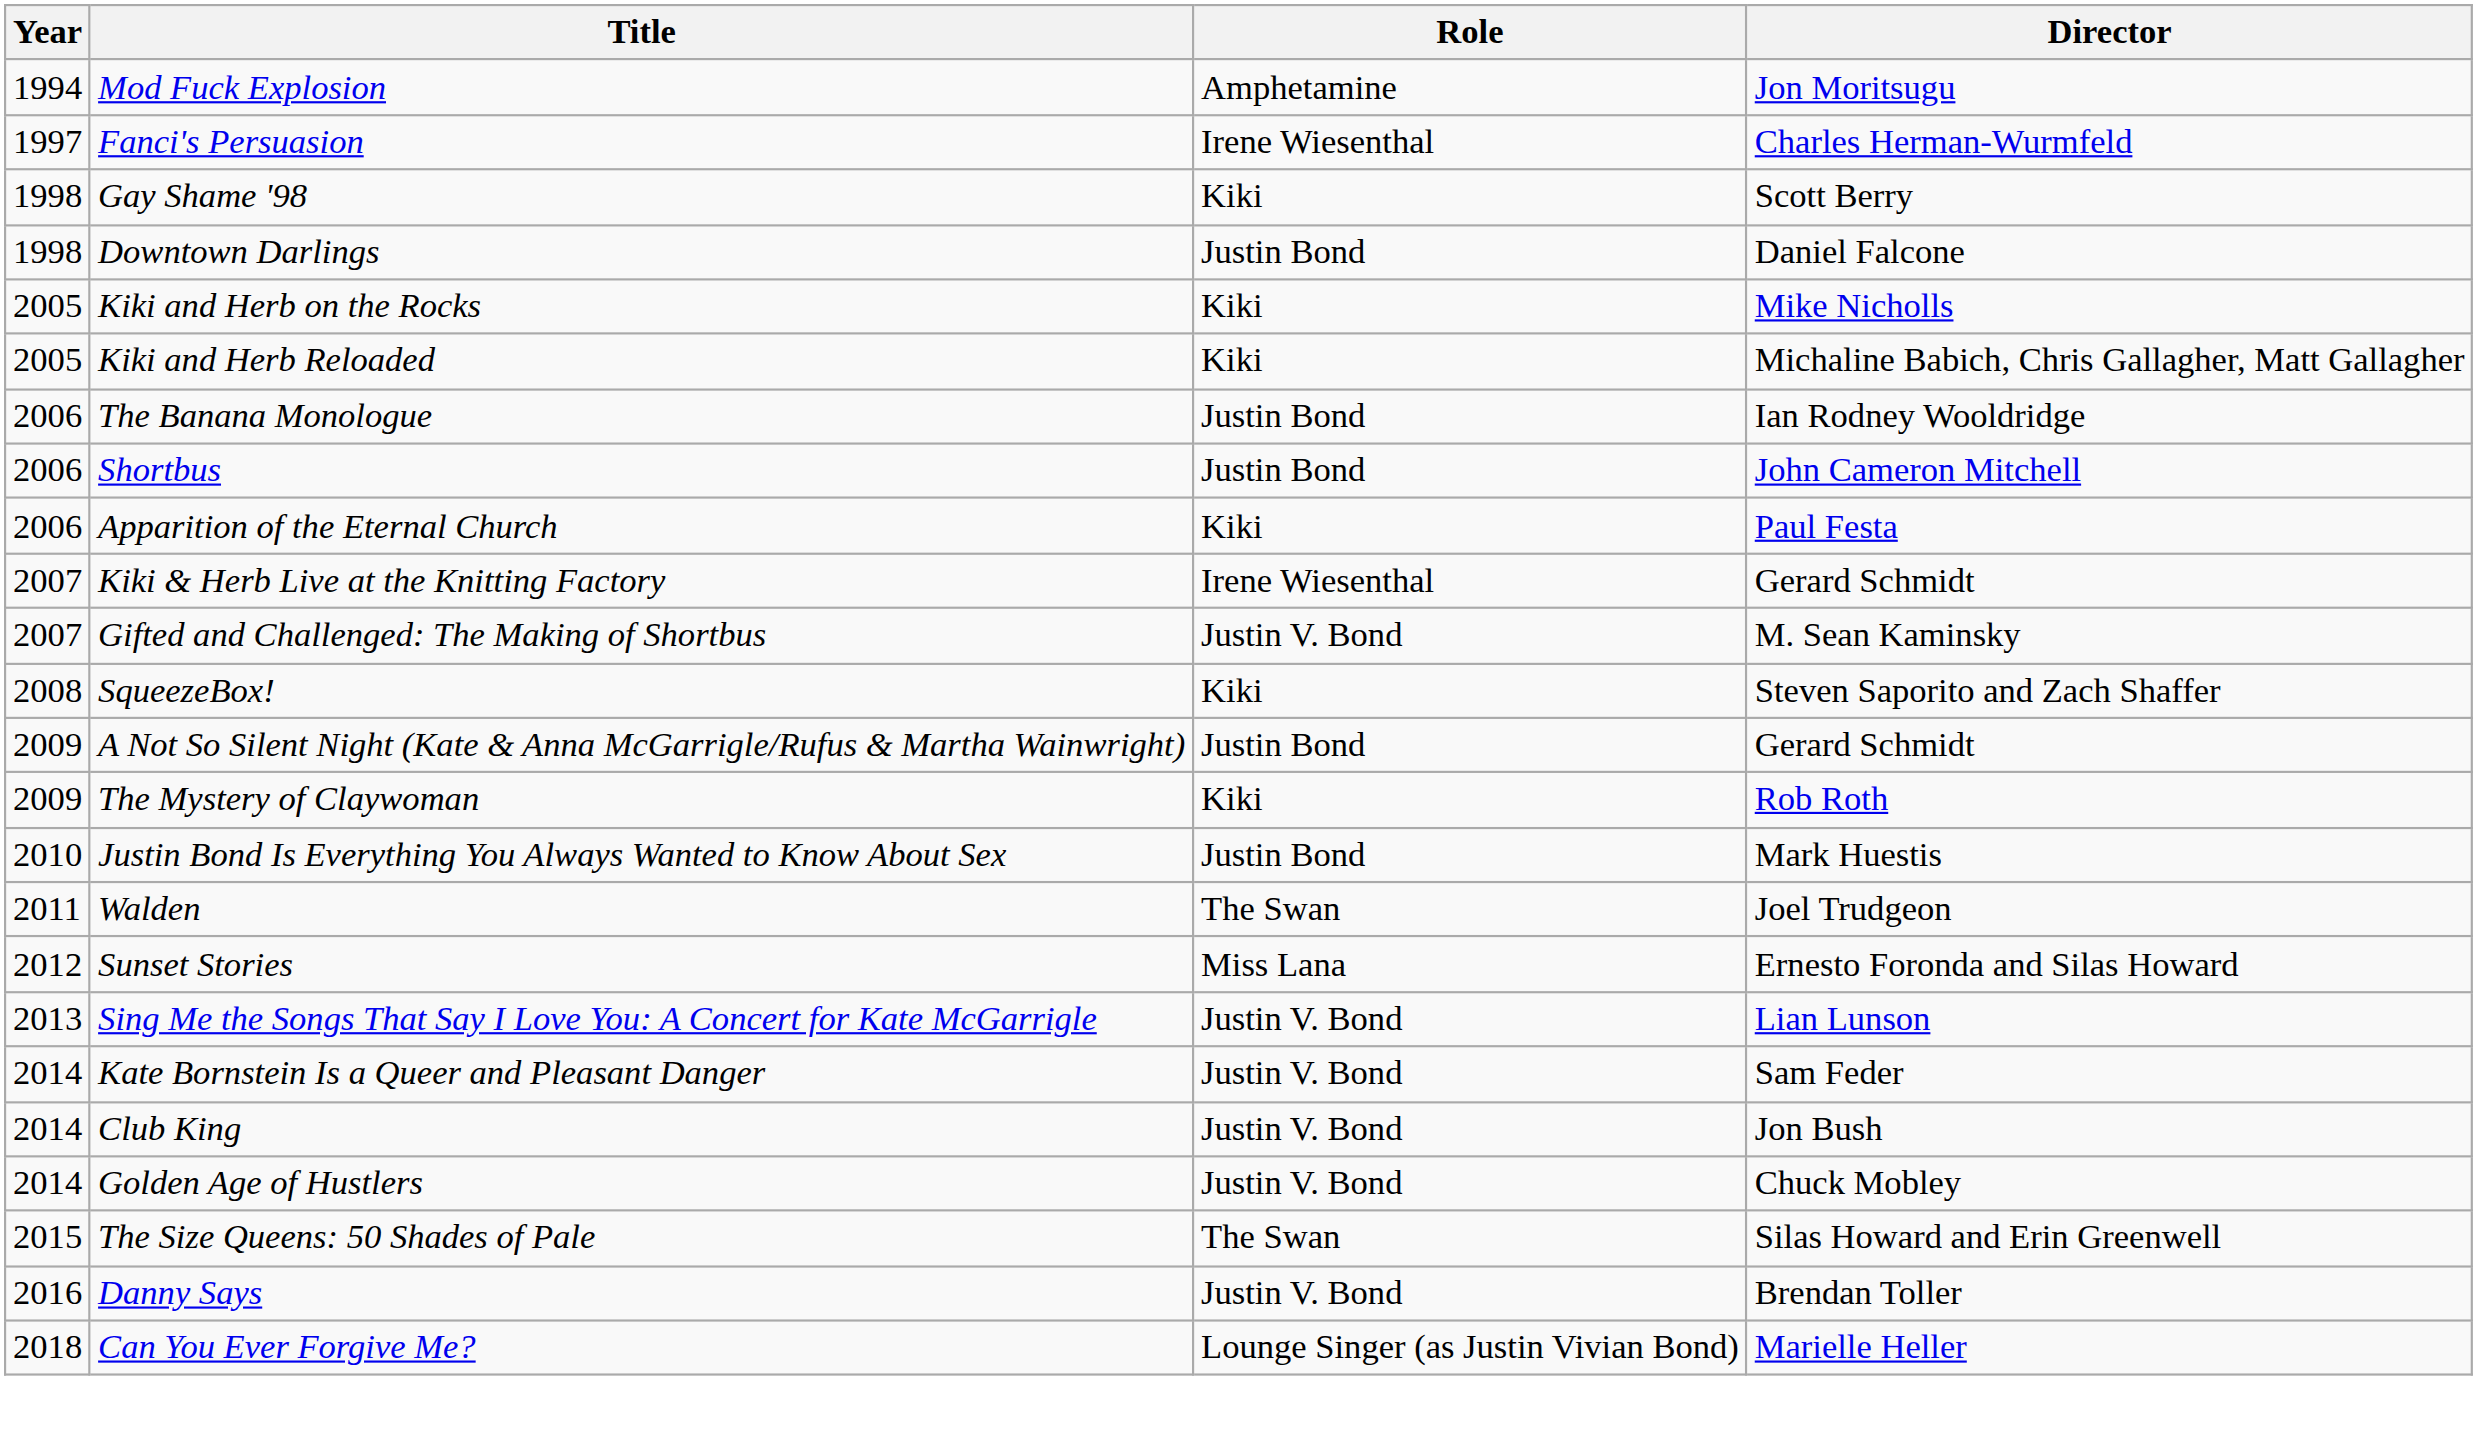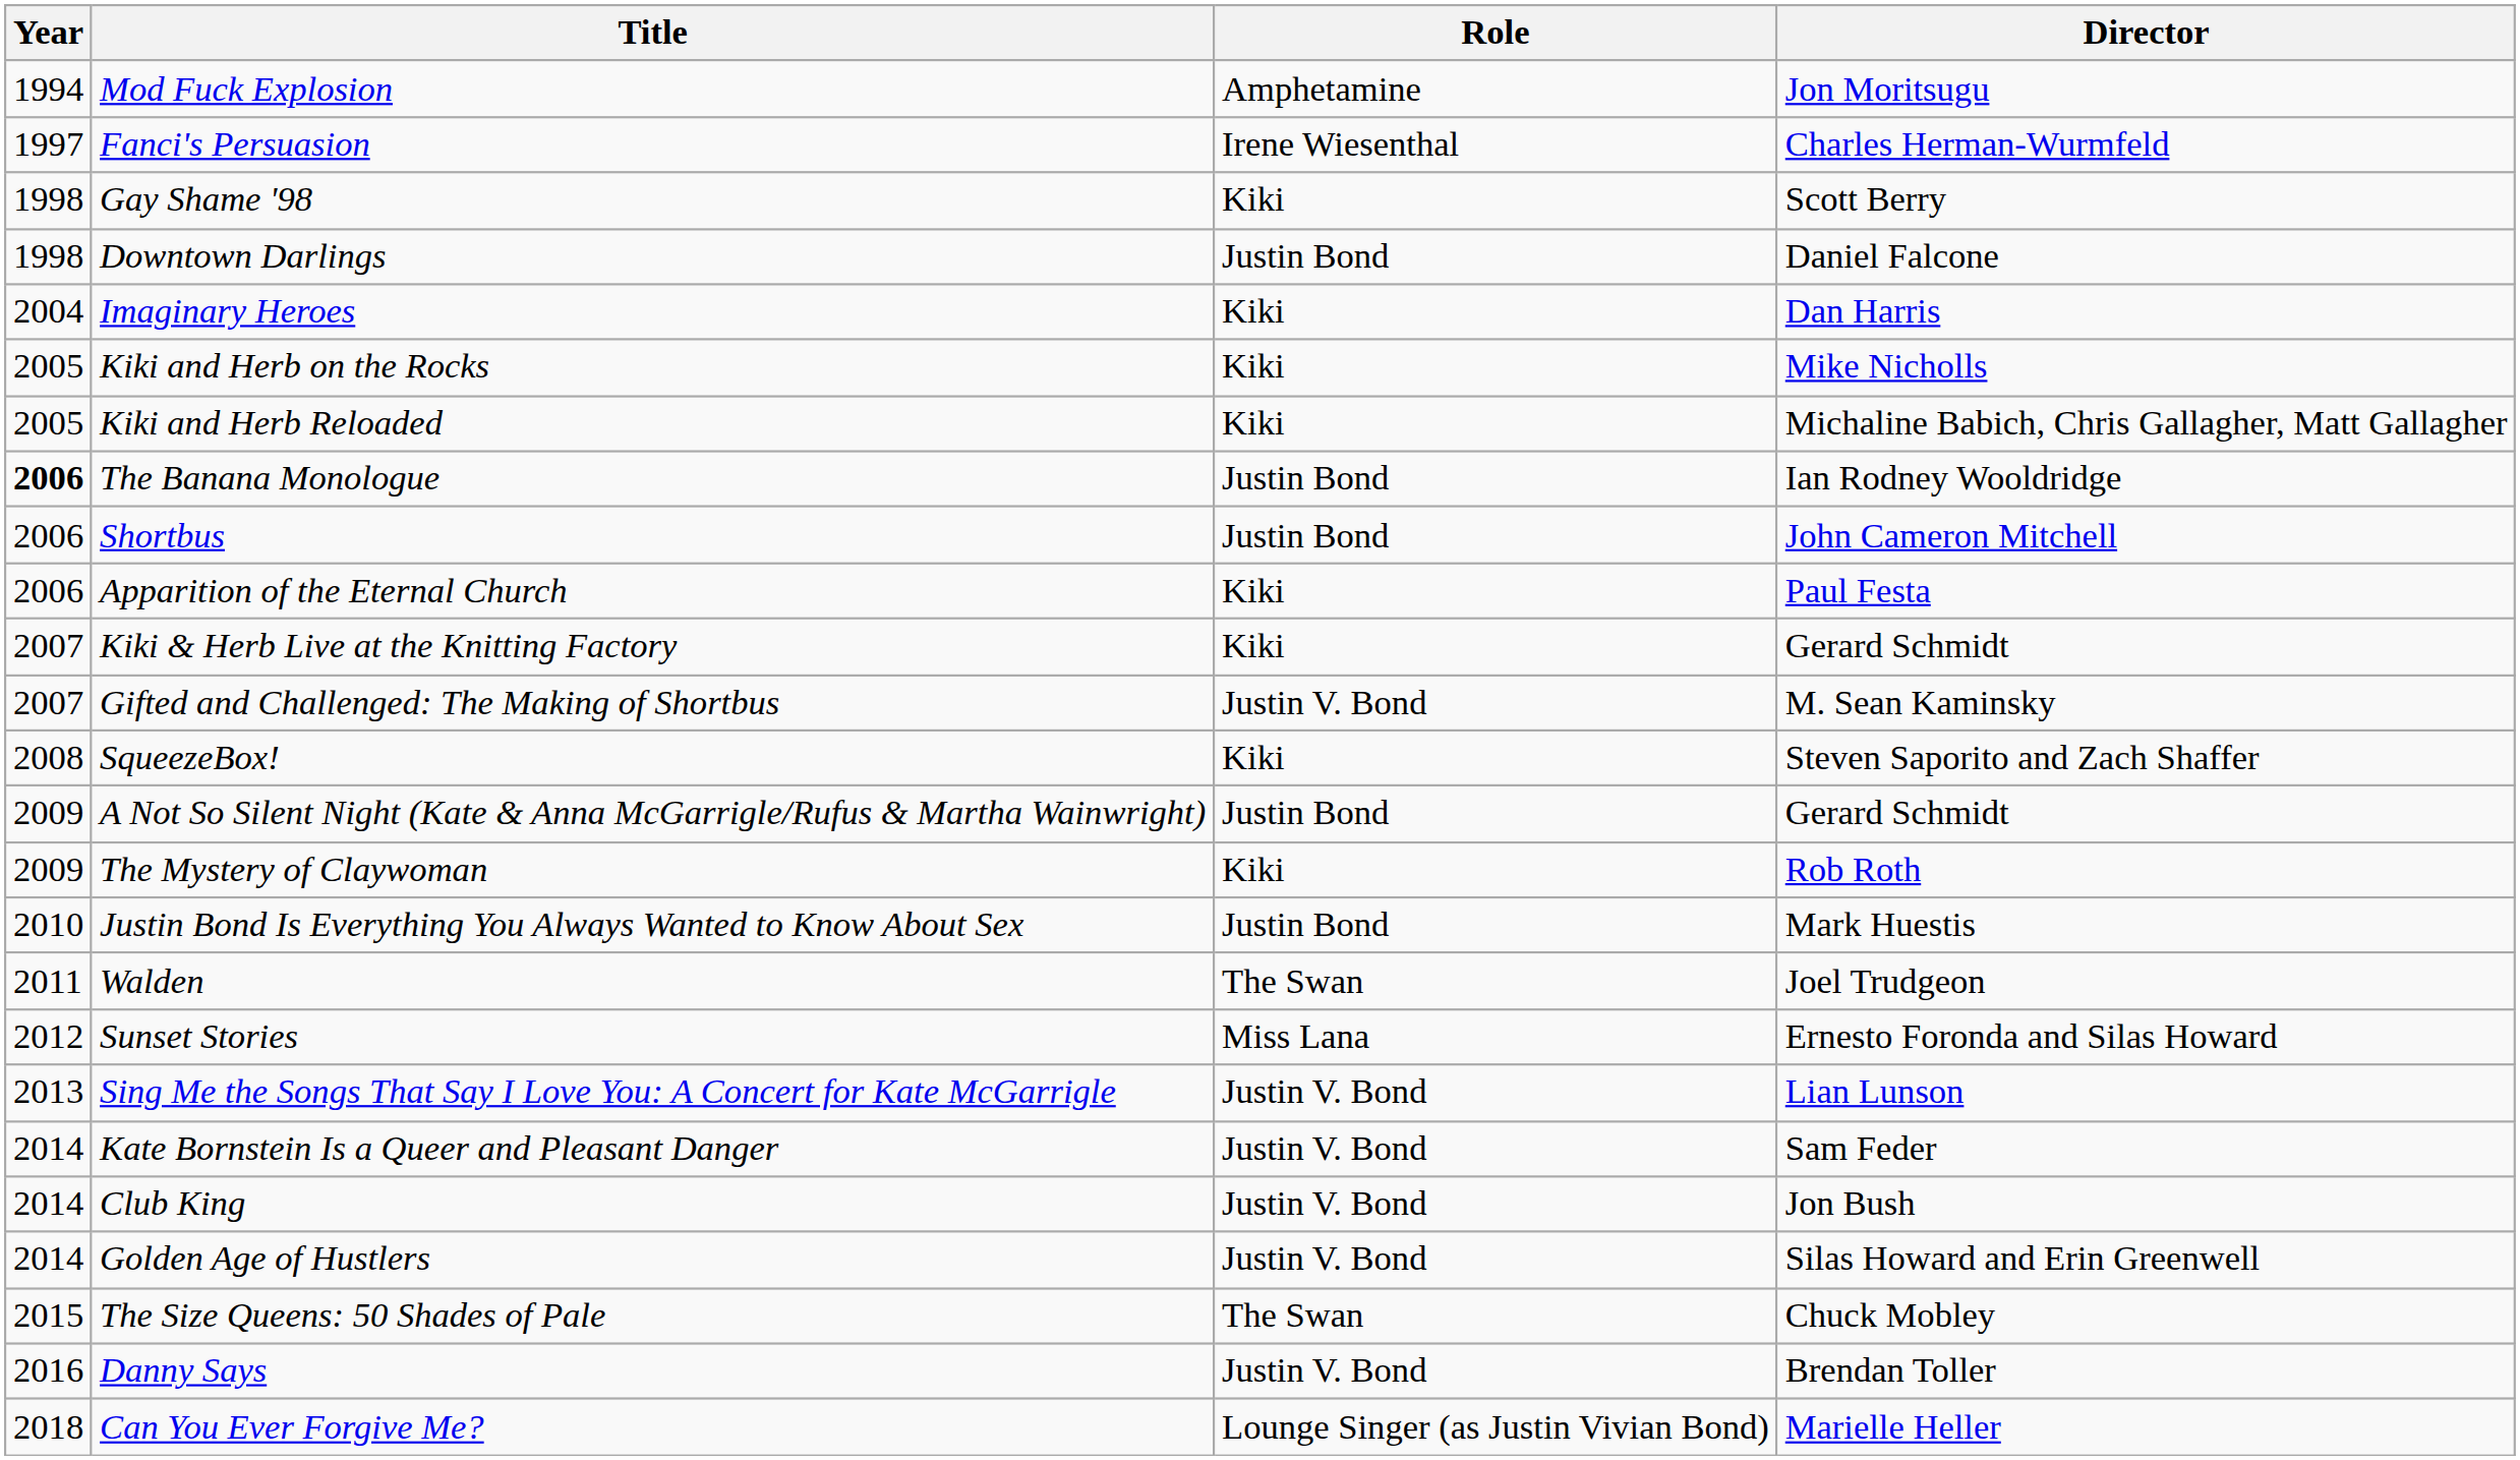 <table class="wikitable sortable">
 <tr>
 <th>Year</th>
 <th>Title</th>
 <th>Role</th>
 <th class="unsortable">Director</th>
 </tr>
 <tr>
 <td>1994</td>
 <td><em><a href='#'>Mod Fuck Explosion</a></em></td>
 <td>Amphetamine</td>
 <td><a href='#'>Jon Moritsugu</a></td>
 </tr>
 <tr>
 <td>1997</td>
 <td><em><a href='#'>Fanci's Persuasion</a></em></td>
 <td>Irene Wiesenthal</td>
 <td><a href='#'>Charles Herman-Wurmfeld</a></td>
 </tr>
 <tr>
 <td>1998</td>
 <td><em>Gay Shame '98</em></td>
 <td>Kiki</td>
 <td>Scott Berry</td>
 </tr>
 <tr>
 <td>1998</td>
 <td><em>Downtown Darlings</em></td>
 <td>Justin Bond</td>
 <td>Daniel Falcone</td>
 </tr>
 <tr>
+<td>2004</td>
+<td><em><a href='#'>Imaginary Heroes</a></em></td>
+<td>Kiki</td>
+<td><a href='#'>Dan Harris</a></td>
+</tr>
+<tr>
 <td>2005</td>
 <td><em>Kiki and Herb on the Rocks</em></td>
 <td>Kiki</td>
 <td><a href='#'>Mike Nicholls</a></td>
 </tr>
 <tr>
 <td>2005</td>
 <td><em>Kiki and Herb Reloaded</em></td>
 <td>Kiki</td>
 <td>Michaline Babich, Chris Gallagher, Matt Gallagher</td>
 </tr>
 <tr>
-<td>2006</td>
+<td><strong>2006</strong></td>
 <td><em>The Banana Monologue</em></td>
 <td>Justin Bond</td>
 <td>Ian Rodney Wooldridge</td>
 </tr>
 <tr>
 <td>2006</td>
 <td><em><a href='#'>Shortbus</a></em></td>
 <td>Justin Bond</td>
 <td><a href='#'>John Cameron Mitchell</a></td>
 </tr>
 <tr>
 <td>2006</td>
 <td><em>Apparition of the Eternal Church</em></td>
 <td>Kiki</td>
 <td><a href='#'>Paul Festa</a></td>
 </tr>
 <tr>
 <td>2007</td>
 <td><em>Kiki & Herb Live at the Knitting Factory</em></td>
-<td>Irene Wiesenthal</td>
+<td>Kiki</td>
 <td>Gerard Schmidt</td>
 </tr>
 <tr>
 <td>2007</td>
 <td><em>Gifted and Challenged: The Making of Shortbus</em></td>
 <td>Justin V. Bond</td>
 <td>M. Sean Kaminsky</td>
 </tr>
 <tr>
 <td>2008</td>
 <td><em>SqueezeBox!</em></td>
 <td>Kiki</td>
 <td>Steven Saporito and Zach Shaffer</td>
 </tr>
 <tr>
 <td>2009</td>
 <td><em>A Not So Silent Night (Kate & Anna McGarrigle/Rufus & Martha Wainwright)</em></td>
 <td>Justin Bond</td>
 <td>Gerard Schmidt</td>
 </tr>
 <tr>
 <td>2009</td>
 <td><em>The Mystery of Claywoman</em></td>
 <td>Kiki</td>
 <td><a href='#'>Rob Roth</a></td>
 </tr>
 <tr>
 <td>2010</td>
 <td><em>Justin Bond Is Everything You Always Wanted to Know About Sex</em></td>
 <td>Justin Bond</td>
 <td>Mark Huestis</td>
 </tr>
 <tr>
 <td>2011</td>
 <td><em>Walden</em></td>
 <td>The Swan</td>
 <td>Joel Trudgeon</td>
 </tr>
 <tr>
 <td>2012</td>
 <td><em>Sunset Stories</em></td>
 <td>Miss Lana</td>
 <td>Ernesto Foronda and Silas Howard</td>
 </tr>
 <tr>
 <td>2013</td>
 <td><em><a href='#'>Sing Me the Songs That Say I Love You: A Concert for Kate McGarrigle</a></em></td>
 <td>Justin V. Bond</td>
 <td><a href='#'>Lian Lunson</a></td>
 </tr>
 <tr>
 <td>2014</td>
 <td><em>Kate Bornstein Is a Queer and Pleasant Danger</em></td>
 <td>Justin V. Bond</td>
 <td>Sam Feder</td>
 </tr>
 <tr>
 <td>2014</td>
 <td><em>Club King</em></td>
 <td>Justin V. Bond</td>
 <td>Jon Bush</td>
 </tr>
 <tr>
 <td>2014</td>
 <td><em>Golden Age of Hustlers</em></td>
 <td>Justin V. Bond</td>
-<td>Chuck Mobley</td>
+<td>Silas Howard and Erin Greenwell</td>
 </tr>
 <tr>
 <td>2015</td>
 <td><em>The Size Queens: 50 Shades of Pale</em></td>
 <td>The Swan</td>
-<td>Silas Howard and Erin Greenwell</td>
+<td>Chuck Mobley</td>
 </tr>
 <tr>
 <td>2016</td>
 <td><em><a href='#'>Danny Says</a></em></td>
 <td>Justin V. Bond</td>
 <td>Brendan Toller</td>
 </tr>
 <tr>
 <td>2018</td>
 <td><em><a href='#'>Can You Ever Forgive Me?</a></em></td>
 <td>Lounge Singer (as Justin Vivian Bond)</td>
 <td><a href='#'>Marielle Heller</a></td>
 </tr>
 </table>
